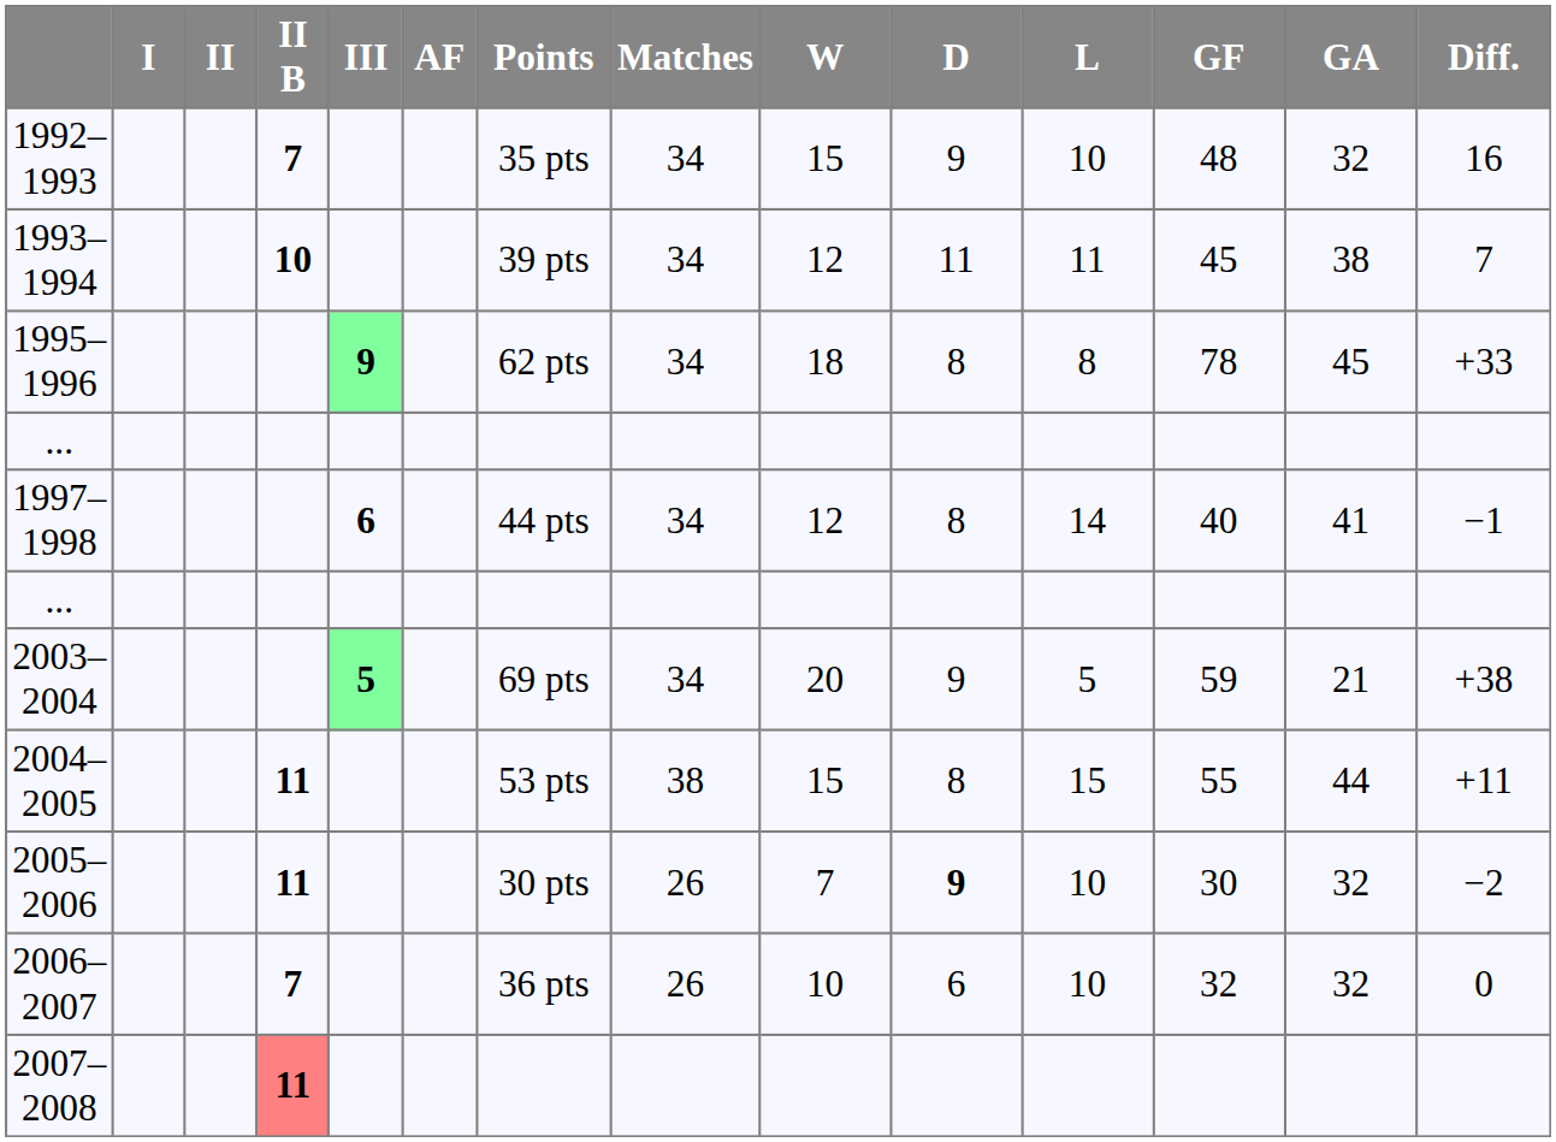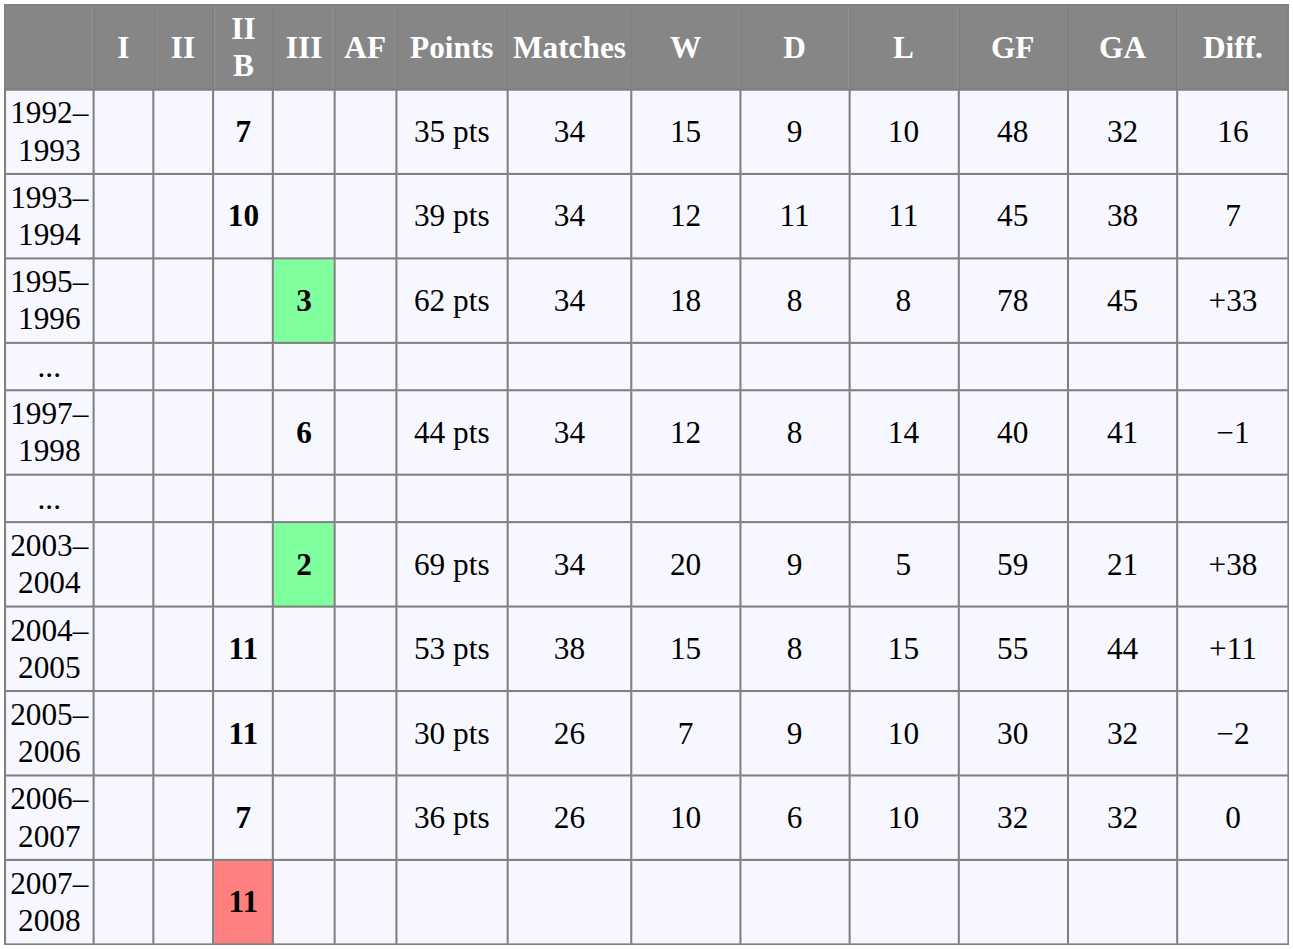 <table bgcolor="#f7f8ff" cellpadding="2" cellspacing="2" border="1" style="font-size: 95%; border: gray solid 1px; border-collapse: collapse; text-align:center">
 <tr bgcolor="#868686" style="color: #ffffff">
 <td width="20" align="center"></td>
 <td width="25" align="center"><strong>I</strong></td>
 <td width="25" align="center"><strong>II</strong></td>
 <td width="25" align="center"><strong>II B</strong></td>
 <td width="25" align="center"><strong>III</strong></td>
 <td width="25" align="center"><strong>AF</strong></td>
 <td width="50" align="center"><strong>Points</strong></td>
 <td width="50" align="center"><strong>Matches</strong></td>
 <td width="50" align="center"><strong>W</strong></td>
 <td width="50" align="center"><strong>D</strong></td>
 <td width="50" align="center"><strong>L</strong></td>
 <td width="50" align="center"><strong>GF</strong></td>
 <td width="50" align="center"><strong>GA</strong></td>
 <td width="50" align="center"><strong>Diff.</strong></td>
 </tr>
 <tr>
 <td>1992–1993</td>
 <td></td>
 <td></td>
 <td><strong>7</strong></td>
 <td></td>
 <td></td>
 <td>35 pts</td>
 <td>34</td>
 <td>15</td>
 <td>9</td>
 <td>10</td>
 <td>48</td>
 <td>32</td>
 <td>16</td>
 </tr>
 <tr>
 <td>1993–1994</td>
 <td></td>
 <td></td>
 <td><strong>10</strong></td>
 <td></td>
 <td></td>
 <td>39 pts</td>
 <td>34</td>
 <td>12</td>
 <td>11</td>
 <td>11</td>
 <td>45</td>
 <td>38</td>
 <td>7</td>
 </tr>
 <tr>
 <td>1995–1996</td>
 <td></td>
 <td></td>
 <td></td>
-<td bgcolor="#80FF9F"><strong>9</strong></td>
+<td bgcolor="#80FF9F"><strong>3</strong></td>
 <td></td>
 <td>62 pts</td>
 <td>34</td>
 <td>18</td>
 <td>8</td>
 <td>8</td>
 <td>78</td>
 <td>45</td>
 <td>+33</td>
 </tr>
 <tr>
 <td>...</td>
 <td></td>
 <td></td>
 <td></td>
 <td></td>
 <td></td>
 <td></td>
 <td></td>
 <td></td>
 <td></td>
 <td></td>
 <td></td>
 <td></td>
 <td></td>
 </tr>
 <tr>
 <td>1997–1998</td>
 <td></td>
 <td></td>
 <td></td>
 <td><strong>6</strong></td>
 <td></td>
 <td>44 pts</td>
 <td>34</td>
 <td>12</td>
 <td>8</td>
 <td>14</td>
 <td>40</td>
 <td>41</td>
 <td>−1</td>
 </tr>
 <tr>
 <td>...</td>
 <td></td>
 <td></td>
 <td></td>
 <td></td>
 <td></td>
 <td></td>
 <td></td>
 <td></td>
 <td></td>
 <td></td>
 <td></td>
 <td></td>
 <td></td>
 </tr>
 <tr>
 <td>2003–2004</td>
 <td></td>
 <td></td>
 <td></td>
-<td bgcolor="#80FF9F"><strong>5</strong></td>
+<td bgcolor="#80FF9F"><strong>2</strong></td>
 <td></td>
 <td>69 pts</td>
 <td>34</td>
 <td>20</td>
 <td>9</td>
 <td>5</td>
 <td>59</td>
 <td>21</td>
 <td>+38</td>
 </tr>
 <tr>
 <td>2004–2005</td>
 <td></td>
 <td></td>
 <td><strong>11</strong></td>
 <td></td>
 <td></td>
 <td>53 pts</td>
 <td>38</td>
 <td>15</td>
 <td>8</td>
 <td>15</td>
 <td>55</td>
 <td>44</td>
 <td>+11</td>
 </tr>
 <tr>
 <td>2005–2006</td>
 <td></td>
 <td></td>
 <td><strong>11</strong></td>
 <td></td>
 <td></td>
 <td>30 pts</td>
 <td>26</td>
 <td>7</td>
-<td><strong>9</strong></td>
+<td>9</td>
 <td>10</td>
 <td>30</td>
 <td>32</td>
 <td>−2</td>
 </tr>
 <tr>
 <td>2006–2007</td>
 <td></td>
 <td></td>
 <td><strong>7</strong></td>
 <td></td>
 <td></td>
 <td>36 pts</td>
 <td>26</td>
 <td>10</td>
 <td>6</td>
 <td>10</td>
 <td>32</td>
 <td>32</td>
 <td>0</td>
 </tr>
 <tr>
 <td>2007–2008</td>
 <td></td>
 <td></td>
 <td bgcolor="#FF8080"><strong>11</strong></td>
 <td></td>
 <td></td>
 <td></td>
 <td></td>
 <td></td>
 <td></td>
 <td></td>
 <td></td>
 <td></td>
 <td></td>
 </tr>
 </table>
